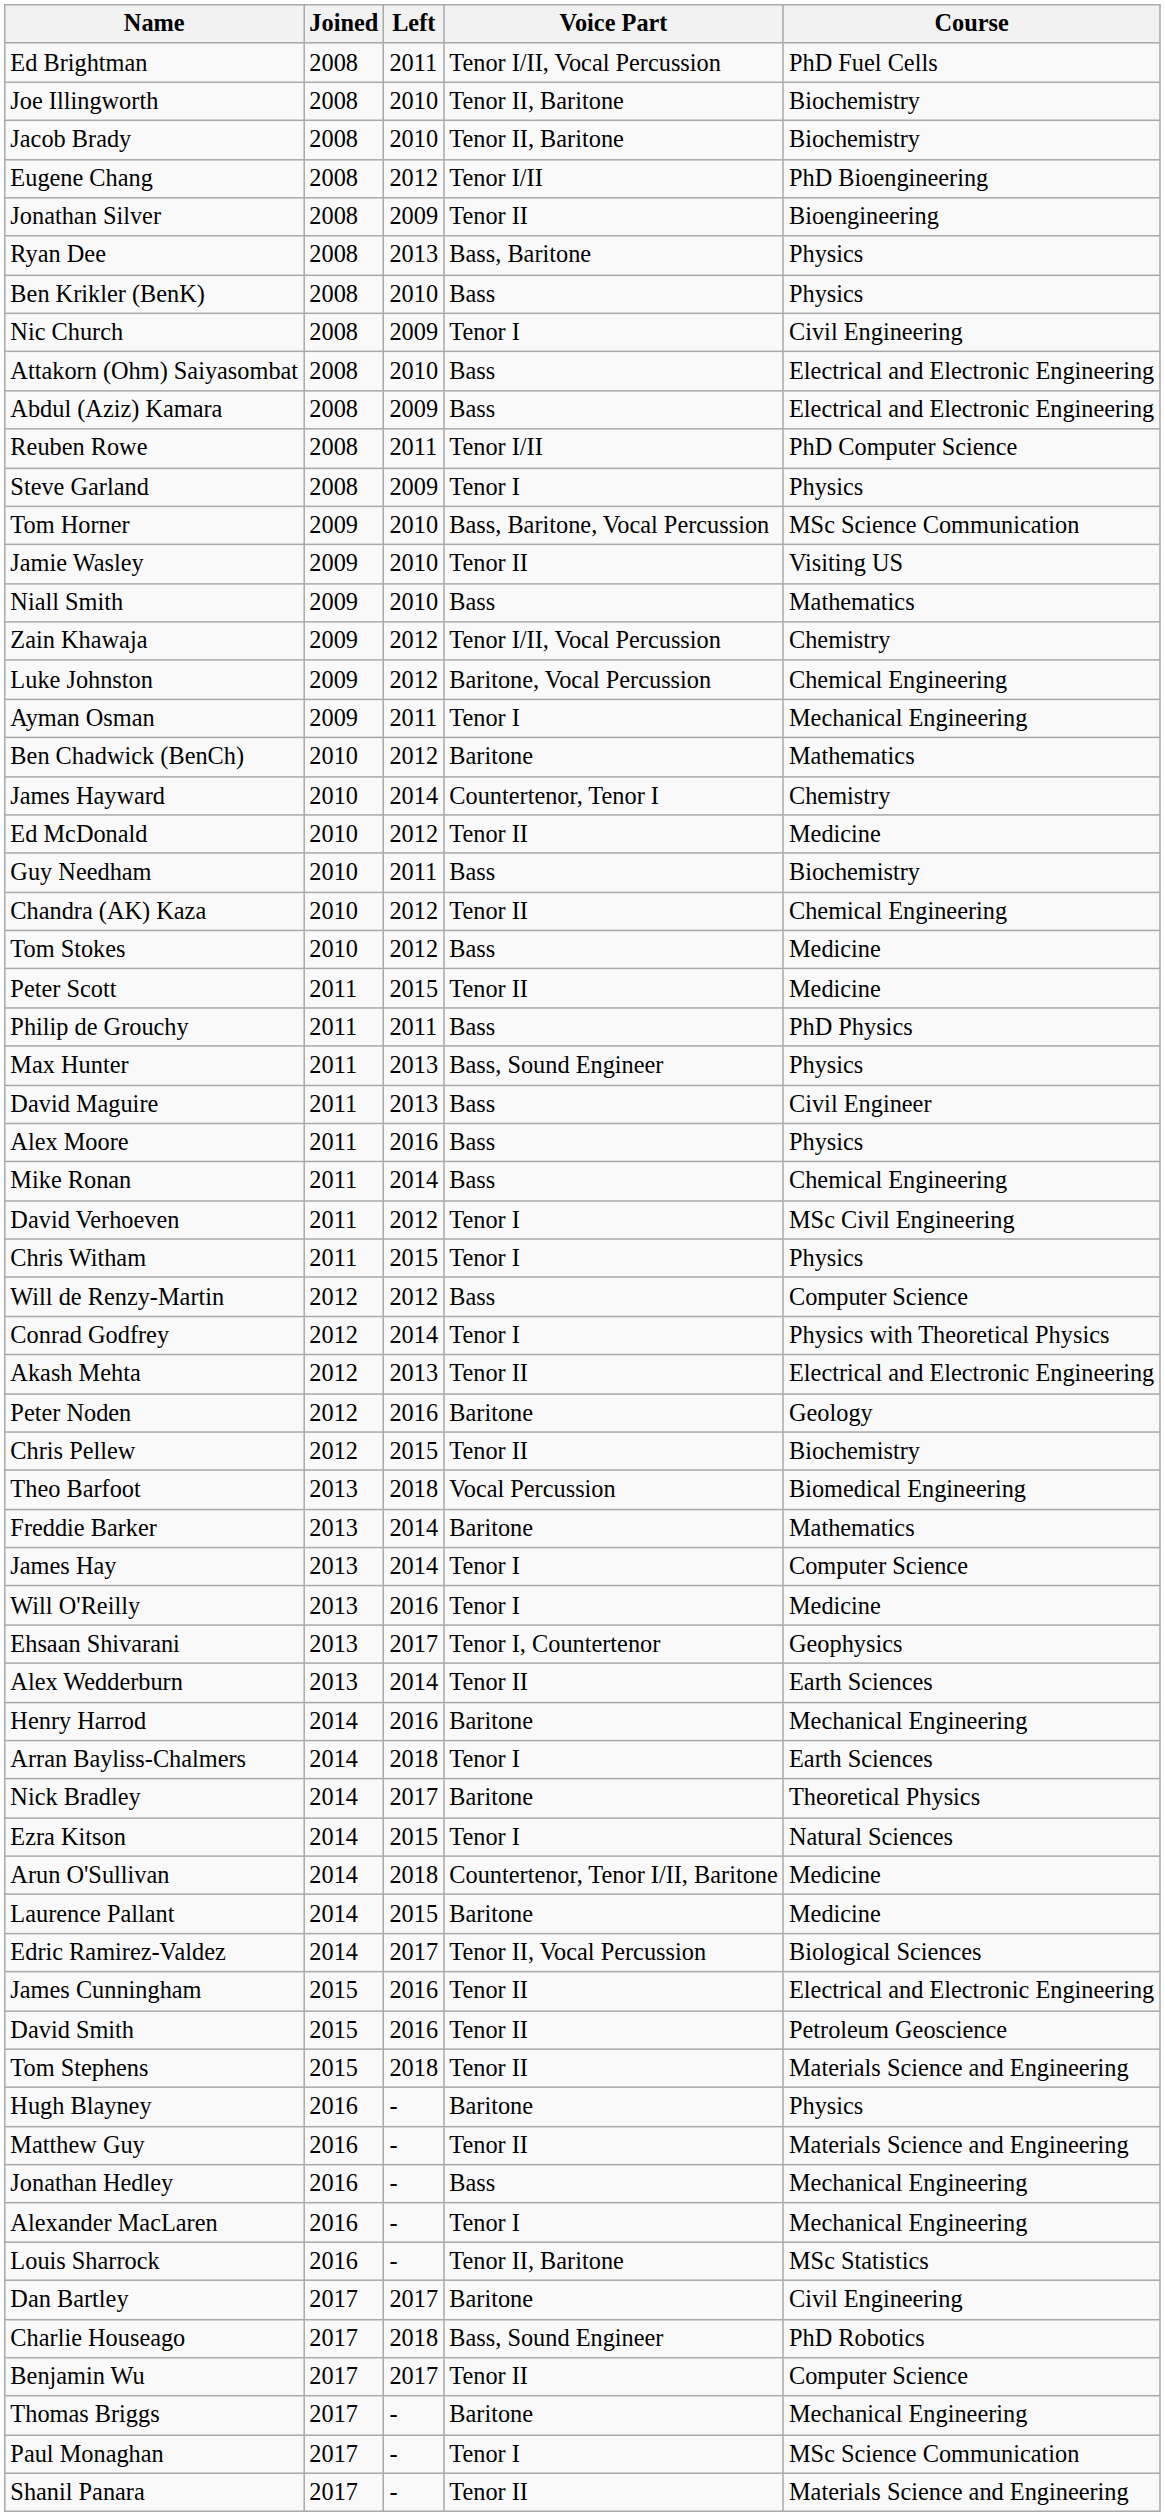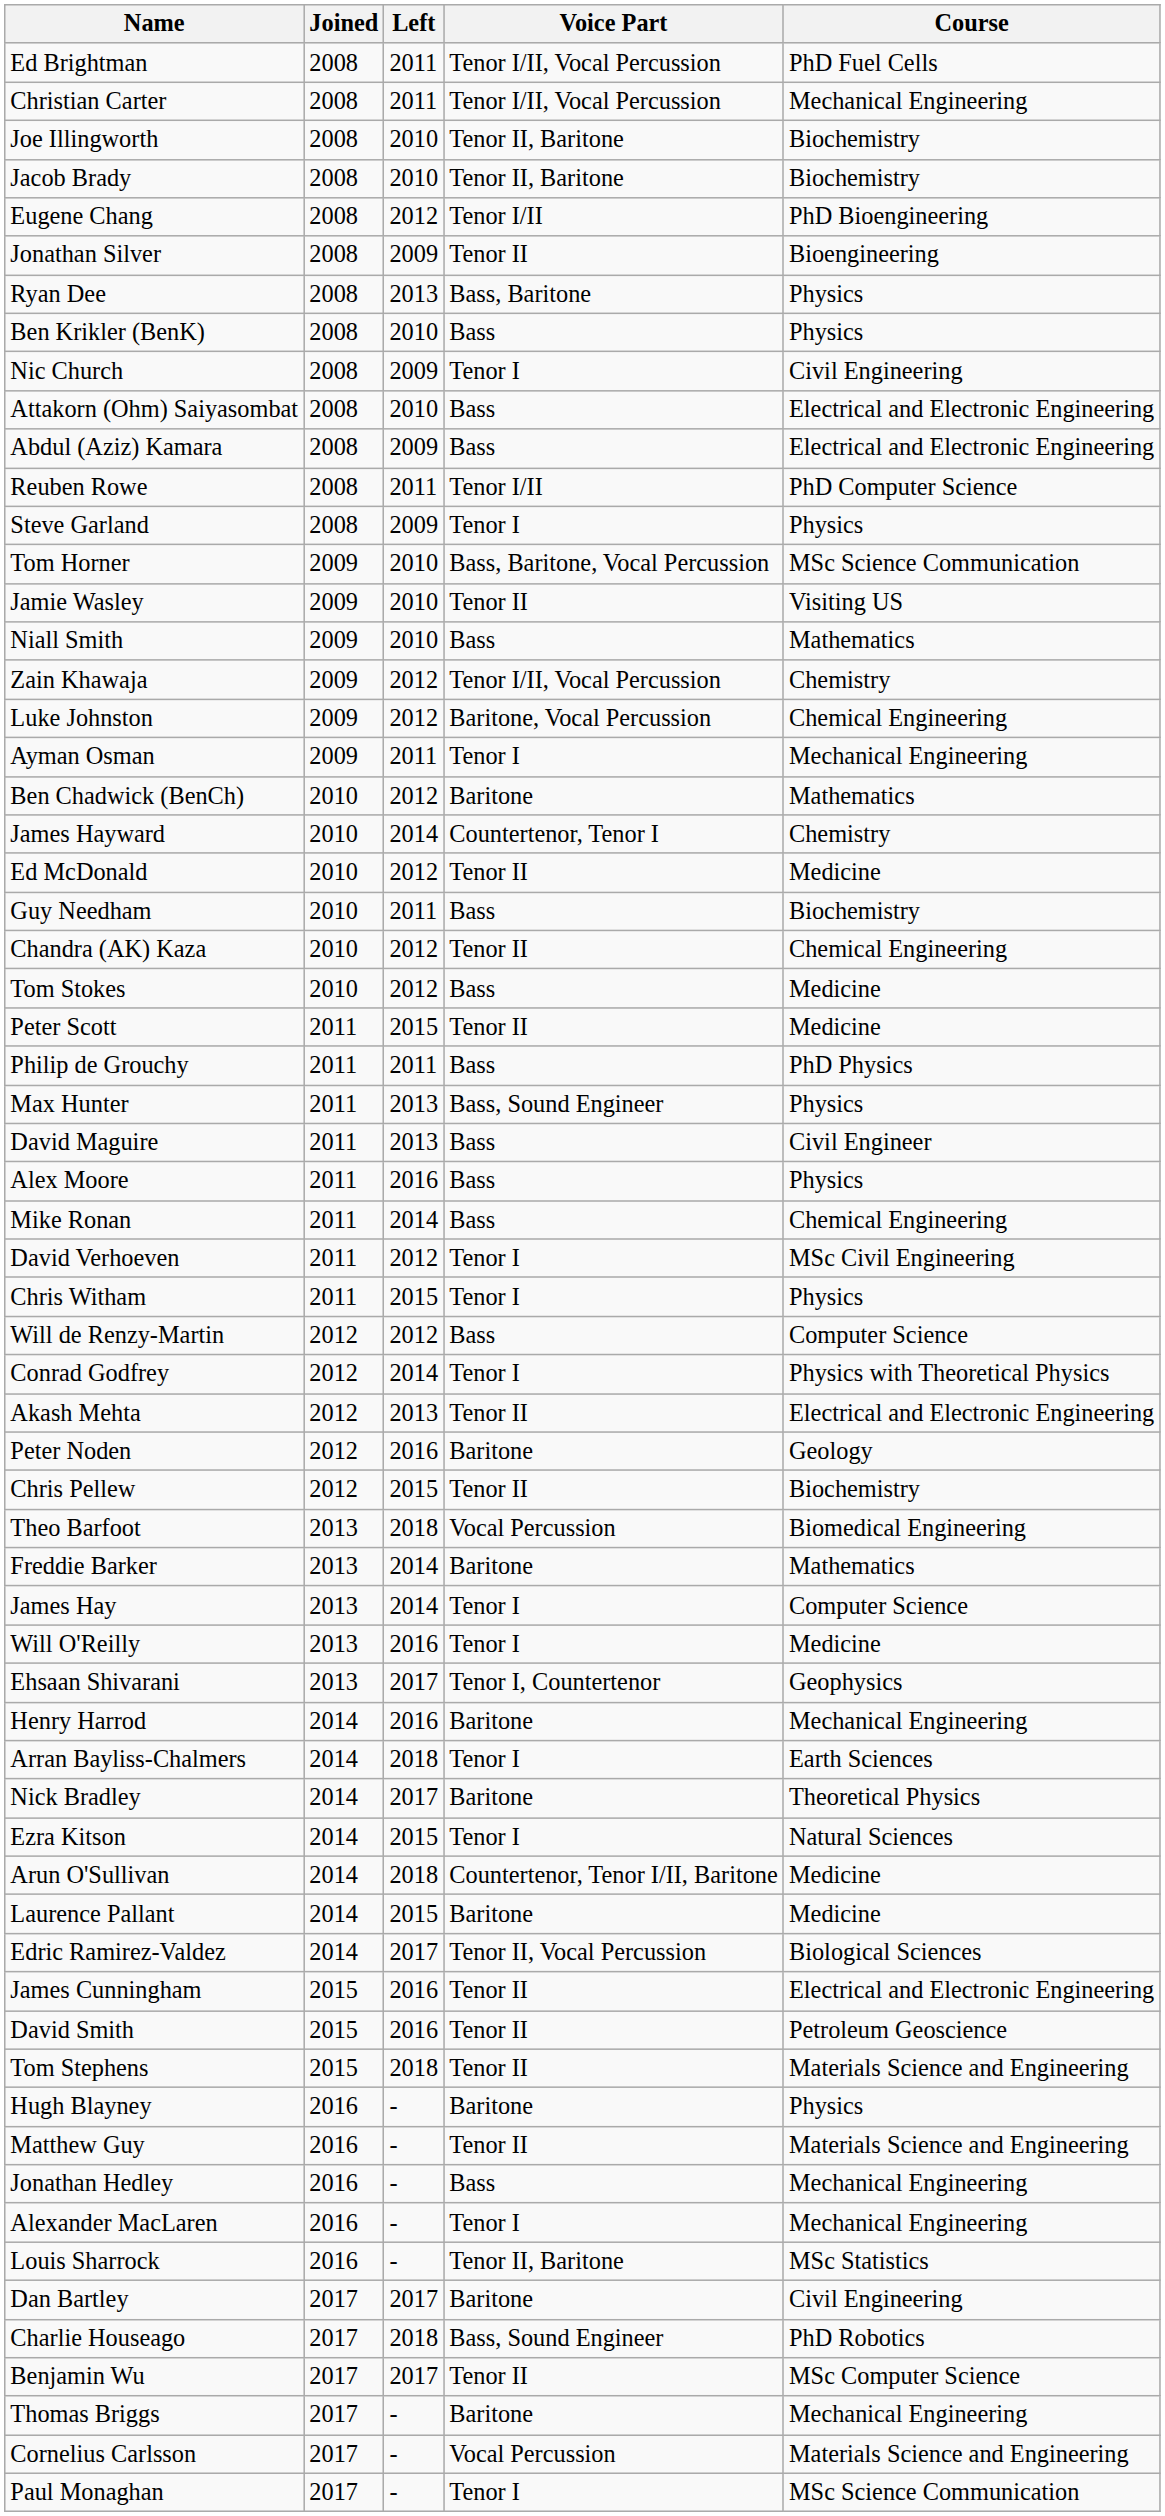 <table class="wikitable">
 <tr>
 <th>Name</th>
 <th>Joined</th>
 <th>Left</th>
 <th>Voice Part</th>
 <th>Course</th>
 </tr>
 <tr>
 <td>Ed Brightman</td>
 <td>2008</td>
 <td>2011</td>
 <td>Tenor I/II, Vocal Percussion</td>
 <td>PhD Fuel Cells</td>
+</tr>
+<tr>
+<td>Christian Carter</td>
+<td>2008</td>
+<td>2011</td>
+<td>Tenor I/II, Vocal Percussion</td>
+<td>Mechanical Engineering</td>
 </tr>
 <tr>
 <td>Joe Illingworth</td>
 <td>2008</td>
 <td>2010</td>
 <td>Tenor II, Baritone</td>
 <td>Biochemistry</td>
 </tr>
 <tr>
 <td>Jacob Brady</td>
 <td>2008</td>
 <td>2010</td>
 <td>Tenor II, Baritone</td>
 <td>Biochemistry</td>
 </tr>
 <tr>
 <td>Eugene Chang</td>
 <td>2008</td>
 <td>2012</td>
 <td>Tenor I/II</td>
 <td>PhD Bioengineering</td>
 </tr>
 <tr>
 <td>Jonathan Silver</td>
 <td>2008</td>
 <td>2009</td>
 <td>Tenor II</td>
 <td>Bioengineering</td>
 </tr>
 <tr>
 <td>Ryan Dee</td>
 <td>2008</td>
 <td>2013</td>
 <td>Bass, Baritone</td>
 <td>Physics</td>
 </tr>
 <tr>
 <td>Ben Krikler (BenK)</td>
 <td>2008</td>
 <td>2010</td>
 <td>Bass</td>
 <td>Physics</td>
 </tr>
 <tr>
 <td>Nic Church</td>
 <td>2008</td>
 <td>2009</td>
 <td>Tenor I</td>
 <td>Civil Engineering</td>
 </tr>
 <tr>
 <td>Attakorn (Ohm) Saiyasombat</td>
 <td>2008</td>
 <td>2010</td>
 <td>Bass</td>
 <td>Electrical and Electronic Engineering</td>
 </tr>
 <tr>
 <td>Abdul (Aziz) Kamara</td>
 <td>2008</td>
 <td>2009</td>
 <td>Bass</td>
 <td>Electrical and Electronic Engineering</td>
 </tr>
 <tr>
 <td>Reuben Rowe</td>
 <td>2008</td>
 <td>2011</td>
 <td>Tenor I/II</td>
 <td>PhD Computer Science</td>
 </tr>
 <tr>
 <td>Steve Garland</td>
 <td>2008</td>
 <td>2009</td>
 <td>Tenor I</td>
 <td>Physics</td>
 </tr>
 <tr>
 <td>Tom Horner</td>
 <td>2009</td>
 <td>2010</td>
 <td>Bass, Baritone, Vocal Percussion</td>
 <td>MSc Science Communication</td>
 </tr>
 <tr>
 <td>Jamie Wasley</td>
 <td>2009</td>
 <td>2010</td>
 <td>Tenor II</td>
 <td>Visiting US</td>
 </tr>
 <tr>
 <td>Niall Smith</td>
 <td>2009</td>
 <td>2010</td>
 <td>Bass</td>
 <td>Mathematics</td>
 </tr>
 <tr>
 <td>Zain Khawaja</td>
 <td>2009</td>
 <td>2012</td>
 <td>Tenor I/II, Vocal Percussion</td>
 <td>Chemistry</td>
 </tr>
 <tr>
 <td>Luke Johnston</td>
 <td>2009</td>
 <td>2012</td>
 <td>Baritone, Vocal Percussion</td>
 <td>Chemical Engineering</td>
 </tr>
 <tr>
 <td>Ayman Osman</td>
 <td>2009</td>
 <td>2011</td>
 <td>Tenor I</td>
 <td>Mechanical Engineering</td>
 </tr>
 <tr>
 <td>Ben Chadwick (BenCh)</td>
 <td>2010</td>
 <td>2012</td>
 <td>Baritone</td>
 <td>Mathematics</td>
 </tr>
 <tr>
 <td>James Hayward</td>
 <td>2010</td>
 <td>2014</td>
 <td>Countertenor, Tenor I</td>
 <td>Chemistry</td>
 </tr>
 <tr>
 <td>Ed McDonald</td>
 <td>2010</td>
 <td>2012</td>
 <td>Tenor II</td>
 <td>Medicine</td>
 </tr>
 <tr>
 <td>Guy Needham</td>
 <td>2010</td>
 <td>2011</td>
 <td>Bass</td>
 <td>Biochemistry</td>
 </tr>
 <tr>
 <td>Chandra (AK) Kaza</td>
 <td>2010</td>
 <td>2012</td>
 <td>Tenor II</td>
 <td>Chemical Engineering</td>
 </tr>
 <tr>
 <td>Tom Stokes</td>
 <td>2010</td>
 <td>2012</td>
 <td>Bass</td>
 <td>Medicine</td>
 </tr>
 <tr>
 <td>Peter Scott</td>
 <td>2011</td>
 <td>2015</td>
 <td>Tenor II</td>
 <td>Medicine</td>
 </tr>
 <tr>
 <td>Philip de Grouchy</td>
 <td>2011</td>
 <td>2011</td>
 <td>Bass</td>
 <td>PhD Physics</td>
 </tr>
 <tr>
 <td>Max Hunter</td>
 <td>2011</td>
 <td>2013</td>
 <td>Bass, Sound Engineer</td>
 <td>Physics</td>
 </tr>
 <tr>
 <td>David Maguire</td>
 <td>2011</td>
 <td>2013</td>
 <td>Bass</td>
 <td>Civil Engineer</td>
 </tr>
 <tr>
 <td>Alex Moore</td>
 <td>2011</td>
 <td>2016</td>
 <td>Bass</td>
 <td>Physics</td>
 </tr>
 <tr>
 <td>Mike Ronan</td>
 <td>2011</td>
 <td>2014</td>
 <td>Bass</td>
 <td>Chemical Engineering</td>
 </tr>
 <tr>
 <td>David Verhoeven</td>
 <td>2011</td>
 <td>2012</td>
 <td>Tenor I</td>
 <td>MSc Civil Engineering</td>
 </tr>
 <tr>
 <td>Chris Witham</td>
 <td>2011</td>
 <td>2015</td>
 <td>Tenor I</td>
 <td>Physics</td>
 </tr>
 <tr>
 <td>Will de Renzy-Martin</td>
 <td>2012</td>
 <td>2012</td>
 <td>Bass</td>
 <td>Computer Science</td>
 </tr>
 <tr>
 <td>Conrad Godfrey</td>
 <td>2012</td>
 <td>2014</td>
 <td>Tenor I</td>
 <td>Physics with Theoretical Physics</td>
 </tr>
 <tr>
 <td>Akash Mehta</td>
 <td>2012</td>
 <td>2013</td>
 <td>Tenor II</td>
 <td>Electrical and Electronic Engineering</td>
 </tr>
 <tr>
 <td>Peter Noden</td>
 <td>2012</td>
 <td>2016</td>
 <td>Baritone</td>
 <td>Geology</td>
 </tr>
 <tr>
 <td>Chris Pellew</td>
 <td>2012</td>
 <td>2015</td>
 <td>Tenor II</td>
 <td>Biochemistry</td>
 </tr>
 <tr>
 <td>Theo Barfoot</td>
 <td>2013</td>
 <td>2018</td>
 <td>Vocal Percussion</td>
 <td>Biomedical Engineering</td>
 </tr>
 <tr>
 <td>Freddie Barker</td>
 <td>2013</td>
 <td>2014</td>
 <td>Baritone</td>
 <td>Mathematics</td>
 </tr>
 <tr>
 <td>James Hay</td>
 <td>2013</td>
 <td>2014</td>
 <td>Tenor I</td>
 <td>Computer Science</td>
 </tr>
 <tr>
 <td>Will O'Reilly</td>
 <td>2013</td>
 <td>2016</td>
 <td>Tenor I</td>
 <td>Medicine</td>
 </tr>
 <tr>
 <td>Ehsaan Shivarani</td>
 <td>2013</td>
 <td>2017</td>
 <td>Tenor I, Countertenor</td>
 <td>Geophysics</td>
 </tr>
 <tr>
-<td>Alex Wedderburn</td>
-<td>2013</td>
-<td>2014</td>
-<td>Tenor II</td>
-<td>Earth Sciences</td>
-</tr>
-<tr>
 <td>Henry Harrod</td>
 <td>2014</td>
 <td>2016</td>
 <td>Baritone</td>
 <td>Mechanical Engineering</td>
 </tr>
 <tr>
 <td>Arran Bayliss-Chalmers</td>
 <td>2014</td>
 <td>2018</td>
 <td>Tenor I</td>
 <td>Earth Sciences</td>
 </tr>
 <tr>
 <td>Nick Bradley</td>
 <td>2014</td>
 <td>2017</td>
 <td>Baritone</td>
 <td>Theoretical Physics</td>
 </tr>
 <tr>
 <td>Ezra Kitson</td>
 <td>2014</td>
 <td>2015</td>
 <td>Tenor I</td>
 <td>Natural Sciences</td>
 </tr>
 <tr>
 <td>Arun O'Sullivan</td>
 <td>2014</td>
 <td>2018</td>
 <td>Countertenor, Tenor I/II, Baritone</td>
 <td>Medicine</td>
 </tr>
 <tr>
 <td>Laurence Pallant</td>
 <td>2014</td>
 <td>2015</td>
 <td>Baritone</td>
 <td>Medicine</td>
 </tr>
 <tr>
 <td>Edric Ramirez-Valdez</td>
 <td>2014</td>
 <td>2017</td>
 <td>Tenor II, Vocal Percussion</td>
 <td>Biological Sciences</td>
 </tr>
 <tr>
 <td>James Cunningham</td>
 <td>2015</td>
 <td>2016</td>
 <td>Tenor II</td>
 <td>Electrical and Electronic Engineering</td>
 </tr>
 <tr>
 <td>David Smith</td>
 <td>2015</td>
 <td>2016</td>
 <td>Tenor II</td>
 <td>Petroleum Geoscience</td>
 </tr>
 <tr>
 <td>Tom Stephens</td>
 <td>2015</td>
 <td>2018</td>
 <td>Tenor II</td>
 <td>Materials Science and Engineering</td>
 </tr>
 <tr>
 <td>Hugh Blayney</td>
 <td>2016</td>
 <td>-</td>
 <td>Baritone</td>
 <td>Physics</td>
 </tr>
 <tr>
 <td>Matthew Guy</td>
 <td>2016</td>
 <td>-</td>
 <td>Tenor II</td>
 <td>Materials Science and Engineering</td>
 </tr>
 <tr>
 <td>Jonathan Hedley</td>
 <td>2016</td>
 <td>-</td>
 <td>Bass</td>
 <td>Mechanical Engineering</td>
 </tr>
 <tr>
 <td>Alexander MacLaren</td>
 <td>2016</td>
 <td>-</td>
 <td>Tenor I</td>
 <td>Mechanical Engineering</td>
 </tr>
 <tr>
 <td>Louis Sharrock</td>
 <td>2016</td>
 <td>-</td>
 <td>Tenor II, Baritone</td>
 <td>MSc Statistics</td>
 </tr>
 <tr>
 <td>Dan Bartley</td>
 <td>2017</td>
 <td>2017</td>
 <td>Baritone</td>
 <td>Civil Engineering</td>
 </tr>
 <tr>
 <td>Charlie Houseago</td>
 <td>2017</td>
 <td>2018</td>
 <td>Bass, Sound Engineer</td>
 <td>PhD Robotics</td>
 </tr>
 <tr>
 <td>Benjamin Wu</td>
 <td>2017</td>
 <td>2017</td>
 <td>Tenor II</td>
-<td>Computer Science</td>
+<td>MSc Computer Science</td>
 </tr>
 <tr>
 <td>Thomas Briggs</td>
 <td>2017</td>
 <td>-</td>
 <td>Baritone</td>
 <td>Mechanical Engineering</td>
 </tr>
 <tr>
+<td>Cornelius Carlsson</td>
+<td>2017</td>
+<td>-</td>
+<td>Vocal Percussion</td>
+<td>Materials Science and Engineering</td>
+</tr>
+<tr>
 <td>Paul Monaghan</td>
 <td>2017</td>
 <td>-</td>
 <td>Tenor I</td>
 <td>MSc Science Communication</td>
 </tr>
-<tr>
-<td>Shanil Panara</td>
-<td>2017</td>
-<td>-</td>
-<td>Tenor II</td>
-<td>Materials Science and Engineering</td>
-</tr>
 </table>
